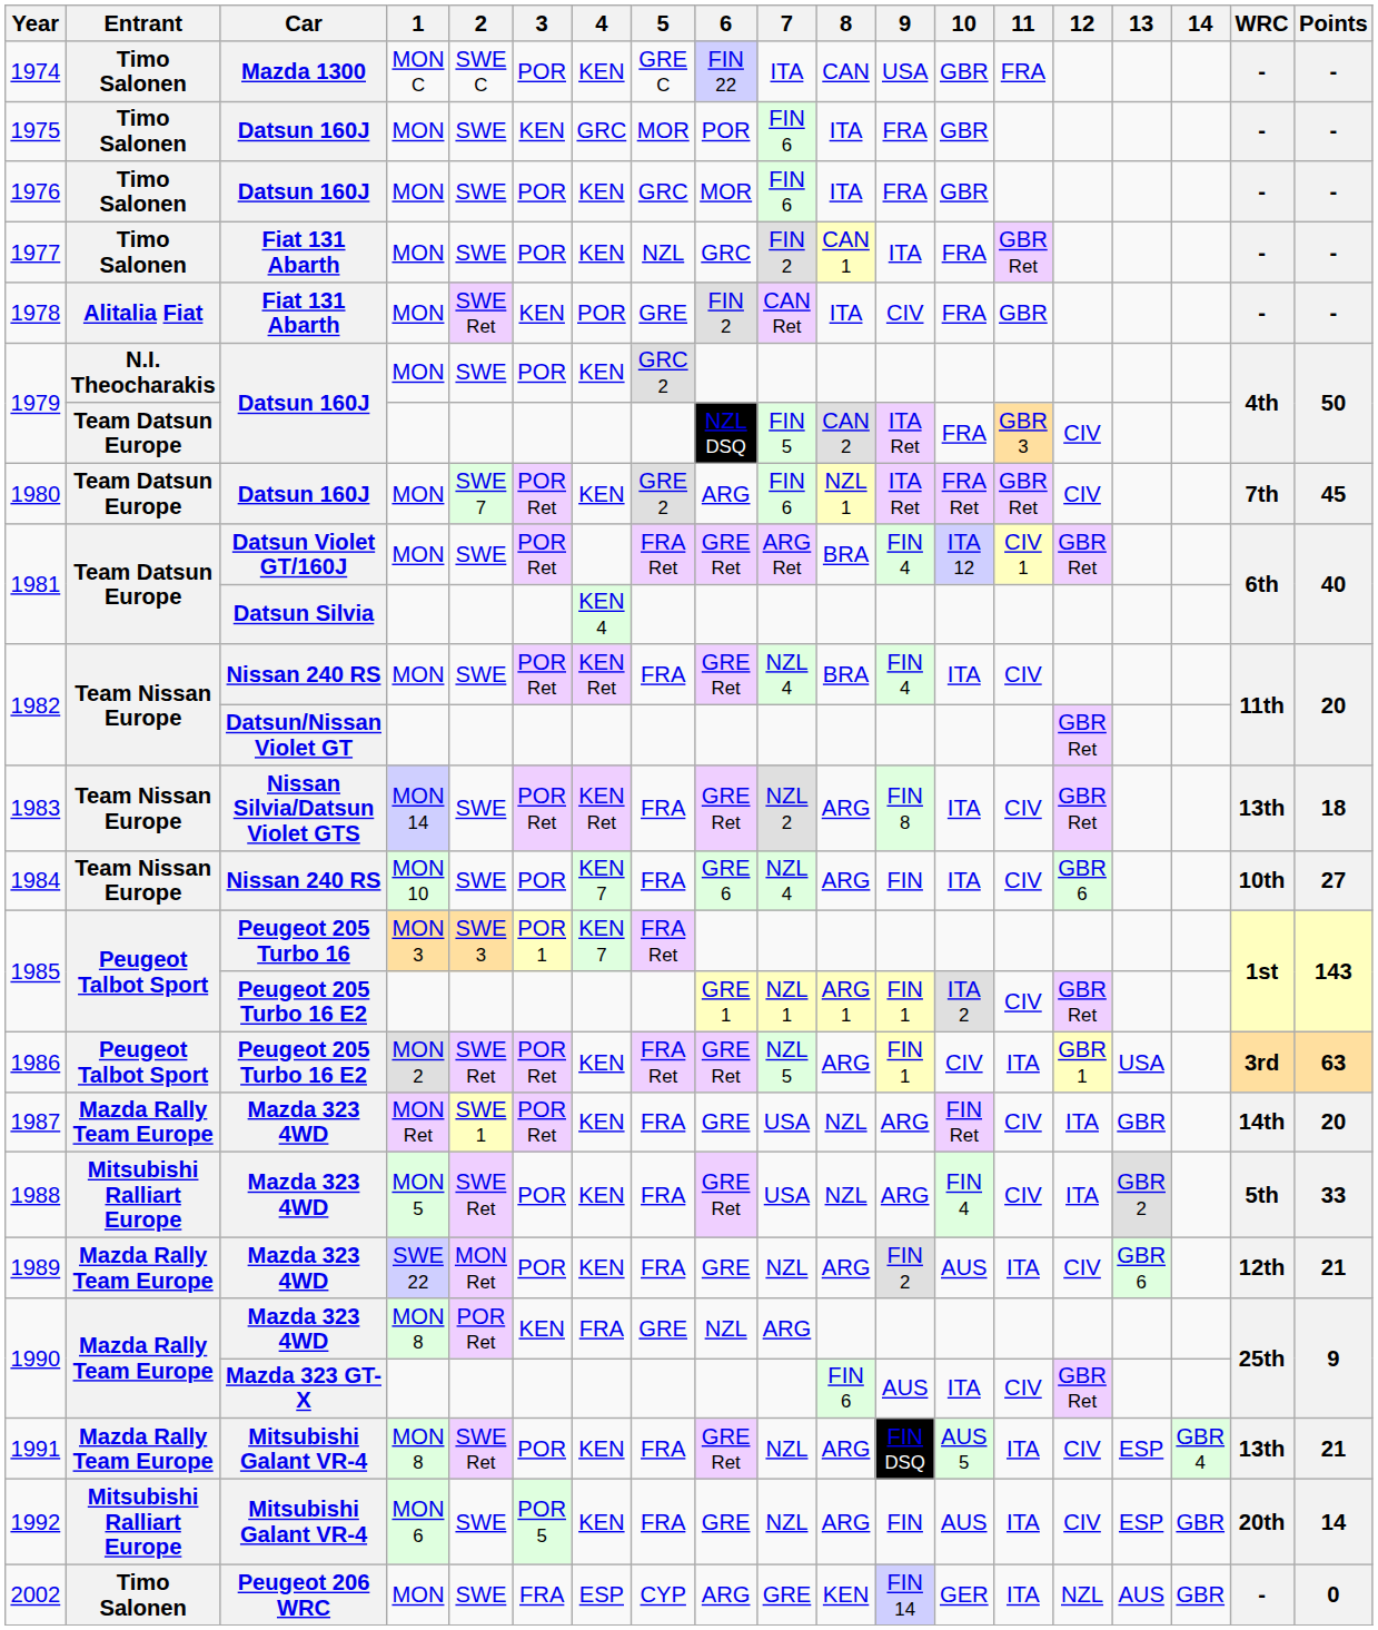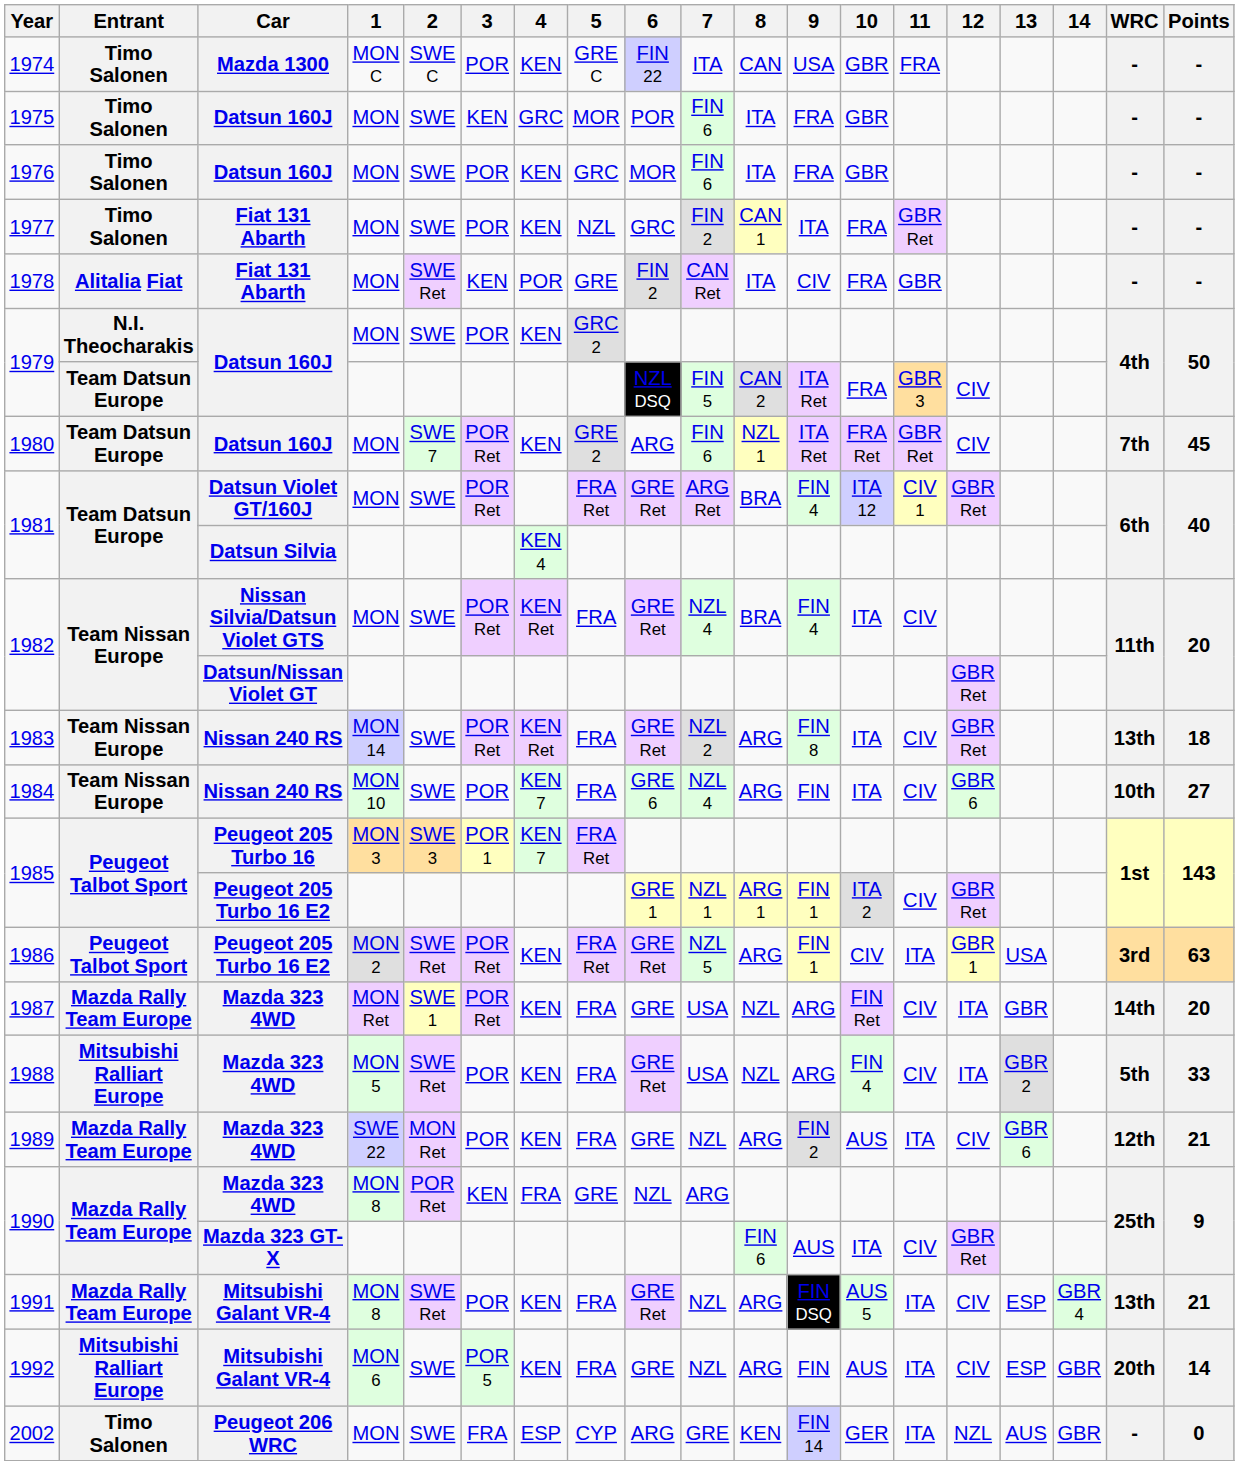 <table class="wikitable" style="text-align:center; font-size:90%">
 <tr>
 <th>Year</th>
 <th>Entrant</th>
 <th>Car</th>
 <th>1</th>
 <th>2</th>
 <th>3</th>
 <th>4</th>
 <th>5</th>
 <th>6</th>
 <th>7</th>
 <th>8</th>
 <th>9</th>
 <th>10</th>
 <th>11</th>
 <th>12</th>
 <th>13</th>
 <th>14</th>
 <th>WRC</th>
 <th>Points</th>
 </tr>
 <tr>
 <td><a href='#'>1974</a></td>
 <th>Timo Salonen</th>
 <th><a href='#'>Mazda 1300</a></th>
 <td><a href='#'>MON</a><br><small>C</small></td>
 <td><a href='#'>SWE</a><br><small>C</small></td>
 <td><a href='#'>POR</a></td>
 <td><a href='#'>KEN</a></td>
 <td><a href='#'>GRE</a><br><small>C</small></td>
 <td style="background:#CFCFFF;"><a href='#'>FIN</a><br><small>22</small></td>
 <td><a href='#'>ITA</a></td>
 <td><a href='#'>CAN</a></td>
 <td><a href='#'>USA</a></td>
 <td><a href='#'>GBR</a></td>
 <td><a href='#'>FRA</a></td>
 <td></td>
 <td></td>
 <td></td>
 <th>-</th>
 <th>-</th>
 </tr>
 <tr>
 <td><a href='#'>1975</a></td>
 <th>Timo Salonen</th>
 <th><a href='#'>Datsun 160J</a></th>
 <td><a href='#'>MON</a></td>
 <td><a href='#'>SWE</a></td>
 <td><a href='#'>KEN</a></td>
 <td><a href='#'>GRC</a></td>
 <td><a href='#'>MOR</a></td>
 <td><a href='#'>POR</a></td>
 <td style="background:#DFFFDF;"><a href='#'>FIN</a><br><small>6</small></td>
 <td><a href='#'>ITA</a></td>
 <td><a href='#'>FRA</a></td>
 <td><a href='#'>GBR</a></td>
 <td></td>
 <td></td>
 <td></td>
 <td></td>
 <th>-</th>
 <th>-</th>
 </tr>
 <tr>
 <td><a href='#'>1976</a></td>
 <th>Timo Salonen</th>
 <th><a href='#'>Datsun 160J</a></th>
 <td><a href='#'>MON</a></td>
 <td><a href='#'>SWE</a></td>
 <td><a href='#'>POR</a></td>
 <td><a href='#'>KEN</a></td>
 <td><a href='#'>GRC</a></td>
 <td><a href='#'>MOR</a></td>
 <td style="background:#DFFFDF;"><a href='#'>FIN</a><br><small>6</small></td>
 <td><a href='#'>ITA</a></td>
 <td><a href='#'>FRA</a></td>
 <td><a href='#'>GBR</a></td>
 <td></td>
 <td></td>
 <td></td>
 <td></td>
 <th>-</th>
 <th>-</th>
 </tr>
 <tr>
 <td><a href='#'>1977</a></td>
 <th>Timo Salonen</th>
 <th><a href='#'>Fiat 131 Abarth</a></th>
 <td><a href='#'>MON</a></td>
 <td><a href='#'>SWE</a></td>
 <td><a href='#'>POR</a></td>
 <td><a href='#'>KEN</a></td>
 <td><a href='#'>NZL</a></td>
 <td><a href='#'>GRC</a></td>
 <td style="background:#DFDFDF;"><a href='#'>FIN</a><br><small>2</small></td>
 <td style="background:#FFFFBF;"><a href='#'>CAN</a><br><small>1</small></td>
 <td><a href='#'>ITA</a></td>
 <td><a href='#'>FRA</a></td>
 <td style="background:#EFCFFF;"><a href='#'>GBR</a><br><small>Ret</small></td>
 <td></td>
 <td></td>
 <td></td>
 <th>-</th>
 <th>-</th>
 </tr>
 <tr>
 <td><a href='#'>1978</a></td>
 <th><a href='#'>Alitalia</a> <a href='#'>Fiat</a></th>
 <th><a href='#'>Fiat 131 Abarth</a></th>
 <td><a href='#'>MON</a></td>
 <td style="background:#EFCFFF;"><a href='#'>SWE</a><br><small>Ret</small></td>
 <td><a href='#'>KEN</a></td>
 <td><a href='#'>POR</a></td>
 <td><a href='#'>GRE</a></td>
 <td style="background:#DFDFDF;"><a href='#'>FIN</a><br><small>2</small></td>
 <td style="background:#EFCFFF;"><a href='#'>CAN</a><br><small>Ret</small></td>
 <td><a href='#'>ITA</a></td>
 <td><a href='#'>CIV</a></td>
 <td><a href='#'>FRA</a></td>
 <td><a href='#'>GBR</a></td>
 <td></td>
 <td></td>
 <td></td>
 <th>-</th>
 <th>-</th>
 </tr>
 <tr>
 <td rowspan="2"><a href='#'>1979</a></td>
 <th>N.I. Theocharakis</th>
 <th rowspan="2"><a href='#'>Datsun 160J</a></th>
 <td><a href='#'>MON</a></td>
 <td><a href='#'>SWE</a></td>
 <td><a href='#'>POR</a></td>
 <td><a href='#'>KEN</a></td>
 <td style="background:#DFDFDF;"><a href='#'>GRC</a><br><small>2</small></td>
 <td></td>
 <td></td>
 <td></td>
 <td></td>
 <td></td>
 <td></td>
 <td></td>
 <td></td>
 <td></td>
 <th rowspan="2">4th</th>
 <th rowspan="2">50</th>
 </tr>
 <tr>
 <th>Team Datsun Europe</th>
 <td></td>
 <td></td>
 <td></td>
 <td></td>
 <td></td>
 <td style="background:#000000; color:#ffffff"><a href='#'>NZL</a><br><small>DSQ</small></td>
 <td style="background:#DFFFDF;"><a href='#'>FIN</a><br><small>5</small></td>
 <td style="background:#DFDFDF;"><a href='#'>CAN</a><br><small>2</small></td>
 <td style="background:#EFCFFF;"><a href='#'>ITA</a><br><small>Ret</small></td>
 <td><a href='#'>FRA</a></td>
 <td style="background:#FFDF9F;"><a href='#'>GBR</a><br><small>3</small></td>
 <td><a href='#'>CIV</a></td>
 <td></td>
 <td></td>
 </tr>
 <tr>
 <td><a href='#'>1980</a></td>
 <th>Team Datsun Europe</th>
 <th><a href='#'>Datsun 160J</a></th>
 <td><a href='#'>MON</a></td>
 <td style="background:#DFFFDF;"><a href='#'>SWE</a><br><small>7</small></td>
 <td style="background:#EFCFFF;"><a href='#'>POR</a><br><small>Ret</small></td>
 <td><a href='#'>KEN</a></td>
 <td style="background:#DFDFDF;"><a href='#'>GRE</a><br><small>2</small></td>
 <td><a href='#'>ARG</a></td>
 <td style="background:#DFFFDF;"><a href='#'>FIN</a><br><small>6</small></td>
 <td style="background:#FFFFBF;"><a href='#'>NZL</a><br><small>1</small></td>
 <td style="background:#EFCFFF;"><a href='#'>ITA</a><br><small>Ret</small></td>
 <td style="background:#EFCFFF;"><a href='#'>FRA</a><br><small>Ret</small></td>
 <td style="background:#EFCFFF;"><a href='#'>GBR</a><br><small>Ret</small></td>
 <td><a href='#'>CIV</a></td>
 <td></td>
 <td></td>
 <th>7th</th>
 <th>45</th>
 </tr>
 <tr>
 <td rowspan="2"><a href='#'>1981</a></td>
 <th rowspan="2">Team Datsun Europe</th>
 <th><a href='#'>Datsun Violet GT/160J</a></th>
 <td><a href='#'>MON</a></td>
 <td><a href='#'>SWE</a></td>
 <td style="background:#EFCFFF;"><a href='#'>POR</a><br><small>Ret</small></td>
 <td></td>
 <td style="background:#EFCFFF;"><a href='#'>FRA</a><br><small>Ret</small></td>
 <td style="background:#EFCFFF;"><a href='#'>GRE</a><br><small>Ret</small></td>
 <td style="background:#EFCFFF;"><a href='#'>ARG</a><br><small>Ret</small></td>
 <td><a href='#'>BRA</a></td>
 <td style="background:#DFFFDF;"><a href='#'>FIN</a><br><small>4</small></td>
 <td style="background:#CFCFFF;"><a href='#'>ITA</a><br><small>12</small></td>
 <td style="background:#FFFFBF;"><a href='#'>CIV</a><br><small>1</small></td>
 <td style="background:#EFCFFF;"><a href='#'>GBR</a><br><small>Ret</small></td>
 <td></td>
 <td></td>
 <th rowspan="2">6th</th>
 <th rowspan="2">40</th>
 </tr>
 <tr>
 <th><a href='#'>Datsun Silvia</a></th>
 <td></td>
 <td></td>
 <td></td>
 <td style="background:#DFFFDF;"><a href='#'>KEN</a><br><small>4</small></td>
 <td></td>
 <td></td>
 <td></td>
 <td></td>
 <td></td>
 <td></td>
 <td></td>
 <td></td>
 <td></td>
 <td></td>
 </tr>
 <tr>
 <td rowspan="2"><a href='#'>1982</a></td>
 <th rowspan="2">Team Nissan Europe</th>
-<th><a href='#'>Nissan 240 RS</a></th>
+<th><a href='#'>Nissan Silvia/Datsun Violet GTS</a></th>
 <td><a href='#'>MON</a></td>
 <td><a href='#'>SWE</a></td>
 <td style="background:#EFCFFF;"><a href='#'>POR</a><br><small>Ret</small></td>
 <td style="background:#EFCFFF;"><a href='#'>KEN</a><br><small>Ret</small></td>
 <td><a href='#'>FRA</a></td>
 <td style="background:#EFCFFF;"><a href='#'>GRE</a><br><small>Ret</small></td>
 <td style="background:#DFFFDF;"><a href='#'>NZL</a><br><small>4</small></td>
 <td><a href='#'>BRA</a></td>
 <td style="background:#DFFFDF;"><a href='#'>FIN</a><br><small>4</small></td>
 <td><a href='#'>ITA</a></td>
 <td><a href='#'>CIV</a></td>
 <td></td>
 <td></td>
 <td></td>
 <th rowspan="2">11th</th>
 <th rowspan="2">20</th>
 </tr>
 <tr>
 <th><a href='#'>Datsun/Nissan Violet GT</a></th>
 <td></td>
 <td></td>
 <td></td>
 <td></td>
 <td></td>
 <td></td>
 <td></td>
 <td></td>
 <td></td>
 <td></td>
 <td></td>
 <td style="background:#EFCFFF;"><a href='#'>GBR</a><br><small>Ret</small></td>
 <td></td>
 <td></td>
 </tr>
 <tr>
 <td><a href='#'>1983</a></td>
 <th>Team Nissan Europe</th>
-<th><a href='#'>Nissan Silvia/Datsun Violet GTS</a></th>
+<th><a href='#'>Nissan 240 RS</a></th>
 <td style="background:#CFCFFF;"><a href='#'>MON</a><br><small>14</small></td>
 <td><a href='#'>SWE</a></td>
 <td style="background:#EFCFFF;"><a href='#'>POR</a><br><small>Ret</small></td>
 <td style="background:#EFCFFF;"><a href='#'>KEN</a><br><small>Ret</small></td>
 <td><a href='#'>FRA</a></td>
 <td style="background:#EFCFFF;"><a href='#'>GRE</a><br><small>Ret</small></td>
 <td style="background:#DFDFDF;"><a href='#'>NZL</a><br><small>2</small></td>
 <td><a href='#'>ARG</a></td>
 <td style="background:#DFFFDF;"><a href='#'>FIN</a><br><small>8</small></td>
 <td><a href='#'>ITA</a></td>
 <td><a href='#'>CIV</a></td>
 <td style="background:#EFCFFF;"><a href='#'>GBR</a><br><small>Ret</small></td>
 <td></td>
 <td></td>
 <th>13th</th>
 <th>18</th>
 </tr>
 <tr>
 <td><a href='#'>1984</a></td>
 <th>Team Nissan Europe</th>
 <th><a href='#'>Nissan 240 RS</a></th>
 <td style="background:#DFFFDF;"><a href='#'>MON</a><br><small>10</small></td>
 <td><a href='#'>SWE</a></td>
 <td><a href='#'>POR</a></td>
 <td style="background:#DFFFDF;"><a href='#'>KEN</a><br><small>7</small></td>
 <td><a href='#'>FRA</a></td>
 <td style="background:#DFFFDF;"><a href='#'>GRE</a><br><small>6</small></td>
 <td style="background:#DFFFDF;"><a href='#'>NZL</a><br><small>4</small></td>
 <td><a href='#'>ARG</a></td>
 <td><a href='#'>FIN</a></td>
 <td><a href='#'>ITA</a></td>
 <td><a href='#'>CIV</a></td>
 <td style="background:#DFFFDF;"><a href='#'>GBR</a><br><small>6</small></td>
 <td></td>
 <td></td>
 <th>10th</th>
 <th>27</th>
 </tr>
 <tr>
 <td rowspan="2"><a href='#'>1985</a></td>
 <th rowspan="2"><a href='#'>Peugeot Talbot Sport</a></th>
 <th><a href='#'>Peugeot 205 Turbo 16</a></th>
 <td style="background:#FFDF9F;"><a href='#'>MON</a><br><small>3</small></td>
 <td style="background:#FFDF9F;"><a href='#'>SWE</a><br><small>3</small></td>
 <td style="background:#FFFFBF;"><a href='#'>POR</a><br><small>1</small></td>
 <td style="background:#DFFFDF;"><a href='#'>KEN</a><br><small>7</small></td>
 <td style="background:#EFCFFF;"><a href='#'>FRA</a><br><small>Ret</small></td>
 <td></td>
 <td></td>
 <td></td>
 <td></td>
 <td></td>
 <td></td>
 <td></td>
 <td></td>
 <td></td>
 <td rowspan="2" style="background:#FFFFBF;"><strong>1st</strong></td>
 <td rowspan="2" style="background:#FFFFBF;"><strong>143</strong></td>
 </tr>
 <tr>
 <th><a href='#'>Peugeot 205 Turbo 16 E2</a></th>
 <td></td>
 <td></td>
 <td></td>
 <td></td>
 <td></td>
 <td style="background:#FFFFBF;"><a href='#'>GRE</a><br><small>1</small></td>
 <td style="background:#FFFFBF;"><a href='#'>NZL</a><br><small>1</small></td>
 <td style="background:#FFFFBF;"><a href='#'>ARG</a><br><small>1</small></td>
 <td style="background:#FFFFBF;"><a href='#'>FIN</a><br><small>1</small></td>
 <td style="background:#DFDFDF;"><a href='#'>ITA</a><br><small>2</small></td>
 <td><a href='#'>CIV</a></td>
 <td style="background:#EFCFFF;"><a href='#'>GBR</a><br><small>Ret</small></td>
 <td></td>
 <td></td>
 </tr>
 <tr>
 <td><a href='#'>1986</a></td>
 <th><a href='#'>Peugeot Talbot Sport</a></th>
 <th><a href='#'>Peugeot 205 Turbo 16 E2</a></th>
 <td style="background:#DFDFDF;"><a href='#'>MON</a><br><small>2</small></td>
 <td style="background:#EFCFFF;"><a href='#'>SWE</a><br><small>Ret</small></td>
 <td style="background:#EFCFFF;"><a href='#'>POR</a><br><small>Ret</small></td>
 <td><a href='#'>KEN</a></td>
 <td style="background:#EFCFFF;"><a href='#'>FRA</a><br><small>Ret</small></td>
 <td style="background:#EFCFFF;"><a href='#'>GRE</a><br><small>Ret</small></td>
 <td style="background:#DFFFDF;"><a href='#'>NZL</a><br><small>5</small></td>
 <td><a href='#'>ARG</a></td>
 <td style="background:#FFFFBF;"><a href='#'>FIN</a><br><small>1</small></td>
 <td><a href='#'>CIV</a></td>
 <td><a href='#'>ITA</a></td>
 <td style="background:#FFFFBF;"><a href='#'>GBR</a><br><small>1</small></td>
 <td><a href='#'>USA</a></td>
 <td></td>
 <td style="background:#FFDF9F;"><strong>3rd</strong></td>
 <td style="background:#FFDF9F;"><strong>63</strong></td>
 </tr>
 <tr>
 <td><a href='#'>1987</a></td>
 <th><a href='#'>Mazda Rally Team Europe</a></th>
 <th><a href='#'>Mazda 323 4WD</a></th>
 <td style="background:#EFCFFF;"><a href='#'>MON</a><br><small>Ret</small></td>
 <td style="background:#FFFFBF;"><a href='#'>SWE</a><br><small>1</small></td>
 <td style="background:#EFCFFF;"><a href='#'>POR</a><br><small>Ret</small></td>
 <td><a href='#'>KEN</a></td>
 <td><a href='#'>FRA</a></td>
 <td><a href='#'>GRE</a></td>
 <td><a href='#'>USA</a></td>
 <td><a href='#'>NZL</a></td>
 <td><a href='#'>ARG</a></td>
 <td style="background:#EFCFFF;"><a href='#'>FIN</a><br><small>Ret</small></td>
 <td><a href='#'>CIV</a></td>
 <td><a href='#'>ITA</a></td>
 <td><a href='#'>GBR</a></td>
 <td></td>
 <th>14th</th>
 <th>20</th>
 </tr>
 <tr>
 <td><a href='#'>1988</a></td>
 <th><a href='#'>Mitsubishi Ralliart Europe</a></th>
 <th><a href='#'>Mazda 323 4WD</a></th>
 <td style="background:#DFFFDF;"><a href='#'>MON</a><br><small>5</small></td>
 <td style="background:#EFCFFF;"><a href='#'>SWE</a><br><small>Ret</small></td>
 <td><a href='#'>POR</a></td>
 <td><a href='#'>KEN</a></td>
 <td><a href='#'>FRA</a></td>
 <td style="background:#EFCFFF;"><a href='#'>GRE</a><br><small>Ret</small></td>
 <td><a href='#'>USA</a></td>
 <td><a href='#'>NZL</a></td>
 <td><a href='#'>ARG</a></td>
 <td style="background:#DFFFDF;"><a href='#'>FIN</a><br><small>4</small></td>
 <td><a href='#'>CIV</a></td>
 <td><a href='#'>ITA</a></td>
 <td style="background:#DFDFDF;"><a href='#'>GBR</a><br><small>2</small></td>
 <td></td>
 <th>5th</th>
 <th>33</th>
 </tr>
 <tr>
 <td><a href='#'>1989</a></td>
 <th><a href='#'>Mazda Rally Team Europe</a></th>
 <th><a href='#'>Mazda 323 4WD</a></th>
 <td style="background:#CFCFFF;"><a href='#'>SWE</a><br><small>22</small></td>
 <td style="background:#EFCFFF;"><a href='#'>MON</a><br><small>Ret</small></td>
 <td><a href='#'>POR</a></td>
 <td><a href='#'>KEN</a></td>
 <td><a href='#'>FRA</a></td>
 <td><a href='#'>GRE</a></td>
 <td><a href='#'>NZL</a></td>
 <td><a href='#'>ARG</a></td>
 <td style="background:#DFDFDF;"><a href='#'>FIN</a><br><small>2</small></td>
 <td><a href='#'>AUS</a></td>
 <td><a href='#'>ITA</a></td>
 <td><a href='#'>CIV</a></td>
 <td style="background:#DFFFDF;"><a href='#'>GBR</a><br><small>6</small></td>
 <td></td>
 <th>12th</th>
 <th>21</th>
 </tr>
 <tr>
 <td rowspan="2"><a href='#'>1990</a></td>
 <th rowspan="2"><a href='#'>Mazda Rally Team Europe</a></th>
 <th><a href='#'>Mazda 323 4WD</a></th>
 <td style="background:#DFFFDF;"><a href='#'>MON</a><br><small>8</small></td>
 <td style="background:#EFCFFF;"><a href='#'>POR</a><br><small>Ret</small></td>
 <td><a href='#'>KEN</a></td>
 <td><a href='#'>FRA</a></td>
 <td><a href='#'>GRE</a></td>
 <td><a href='#'>NZL</a></td>
 <td><a href='#'>ARG</a></td>
 <td></td>
 <td></td>
 <td></td>
 <td></td>
 <td></td>
 <td></td>
 <td></td>
 <th rowspan="2">25th</th>
 <th rowspan="2">9</th>
 </tr>
 <tr>
 <th><a href='#'>Mazda 323 GT-X</a></th>
 <td></td>
 <td></td>
 <td></td>
 <td></td>
 <td></td>
 <td></td>
 <td></td>
 <td style="background:#DFFFDF;"><a href='#'>FIN</a><br><small>6</small></td>
 <td><a href='#'>AUS</a></td>
 <td><a href='#'>ITA</a></td>
 <td><a href='#'>CIV</a></td>
 <td style="background:#EFCFFF;"><a href='#'>GBR</a><br><small>Ret</small></td>
 <td></td>
 <td></td>
 </tr>
 <tr>
 <td><a href='#'>1991</a></td>
 <th><a href='#'>Mazda Rally Team Europe</a></th>
 <th><a href='#'>Mitsubishi Galant VR-4</a></th>
 <td style="background:#DFFFDF;"><a href='#'>MON</a><br><small>8</small></td>
 <td style="background:#EFCFFF;"><a href='#'>SWE</a><br><small>Ret</small></td>
 <td><a href='#'>POR</a></td>
 <td><a href='#'>KEN</a></td>
 <td><a href='#'>FRA</a></td>
 <td style="background:#EFCFFF;"><a href='#'>GRE</a><br><small>Ret</small></td>
 <td><a href='#'>NZL</a></td>
 <td><a href='#'>ARG</a></td>
 <td style="background:#000000; color:#ffffff"><a href='#'>FIN</a><br><small>DSQ</small></td>
 <td style="background:#DFFFDF;"><a href='#'>AUS</a><br><small>5</small></td>
 <td><a href='#'>ITA</a></td>
 <td><a href='#'>CIV</a></td>
 <td><a href='#'>ESP</a></td>
 <td style="background:#DFFFDF;"><a href='#'>GBR</a><br><small>4</small></td>
 <th>13th</th>
 <th>21</th>
 </tr>
 <tr>
 <td><a href='#'>1992</a></td>
 <th><a href='#'>Mitsubishi Ralliart Europe</a></th>
 <th><a href='#'>Mitsubishi Galant VR-4</a></th>
 <td style="background:#DFFFDF;"><a href='#'>MON</a><br><small>6</small></td>
 <td><a href='#'>SWE</a></td>
 <td style="background:#DFFFDF;"><a href='#'>POR</a><br><small>5</small></td>
 <td><a href='#'>KEN</a></td>
 <td><a href='#'>FRA</a></td>
 <td><a href='#'>GRE</a></td>
 <td><a href='#'>NZL</a></td>
 <td><a href='#'>ARG</a></td>
 <td><a href='#'>FIN</a></td>
 <td><a href='#'>AUS</a></td>
 <td><a href='#'>ITA</a></td>
 <td><a href='#'>CIV</a></td>
 <td><a href='#'>ESP</a></td>
 <td><a href='#'>GBR</a></td>
 <th>20th</th>
 <th>14</th>
 </tr>
 <tr>
 <td><a href='#'>2002</a></td>
 <th>Timo Salonen</th>
 <th><a href='#'>Peugeot 206 WRC</a></th>
 <td><a href='#'>MON</a></td>
 <td><a href='#'>SWE</a></td>
 <td><a href='#'>FRA</a></td>
 <td><a href='#'>ESP</a></td>
 <td><a href='#'>CYP</a></td>
 <td><a href='#'>ARG</a></td>
 <td><a href='#'>GRE</a></td>
 <td><a href='#'>KEN</a></td>
 <td style="background:#CFCFFF;"><a href='#'>FIN</a><br><small>14</small></td>
 <td><a href='#'>GER</a></td>
 <td><a href='#'>ITA</a></td>
 <td><a href='#'>NZL</a></td>
 <td><a href='#'>AUS</a></td>
 <td><a href='#'>GBR</a></td>
 <th>-</th>
 <th>0</th>
 </tr>
 <tr>
 </tr>
 </table>
